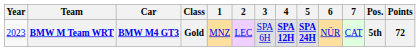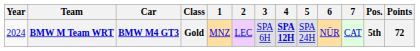 <table class="wikitable" border="1" style="text-align:center; font-size:85%;">
 <tr>
 <th>Year</th>
 <th>Team</th>
 <th>Car</th>
 <th>Class</th>
 <th>1</th>
 <th>2</th>
 <th>3</th>
 <th>4</th>
 <th>5</th>
 <th>6</th>
 <th>7</th>
 <th>Pos.</th>
 <th>Points</th>
 </tr>
 <tr>
-<td><a href='#'>2023</a></td>
+<td><a href='#'>2024</a></td>
 <th nowrap><a href='#'>BMW M Team WRT</a></th>
 <th nowrap><a href='#'>BMW M4 GT3</a></th>
 <th>Gold</th>
 <td style="background:#FFDF9F;"><a href='#'>MNZ</a><br></td>
 <td style="background:#EFCFFF;"><a href='#'>LEC</a><br></td>
 <td style="background:#DFDFDF;"><a href='#'>SPA<br>6H</a><br></td>
 <td style="background:#DFDFDF;"><strong><a href='#'>SPA<br>12H</a><br></strong></td>
-<td style="background:#DFDFDF;"><strong><a href='#'>SPA<br>24H</a><br></strong></td>
+<td style="background:#DFDFDF;"><a href='#'>SPA<br>24H</a><br></td>
 <td style="background:#FFDF9F;"><a href='#'>NÜR</a><br></td>
 <td style="background:#DFFFDF;"><a href='#'>CAT</a><br></td>
 <th style="background:#;">5th</th>
 <th style="background:#;">72</th>
 </tr>
 </table>
